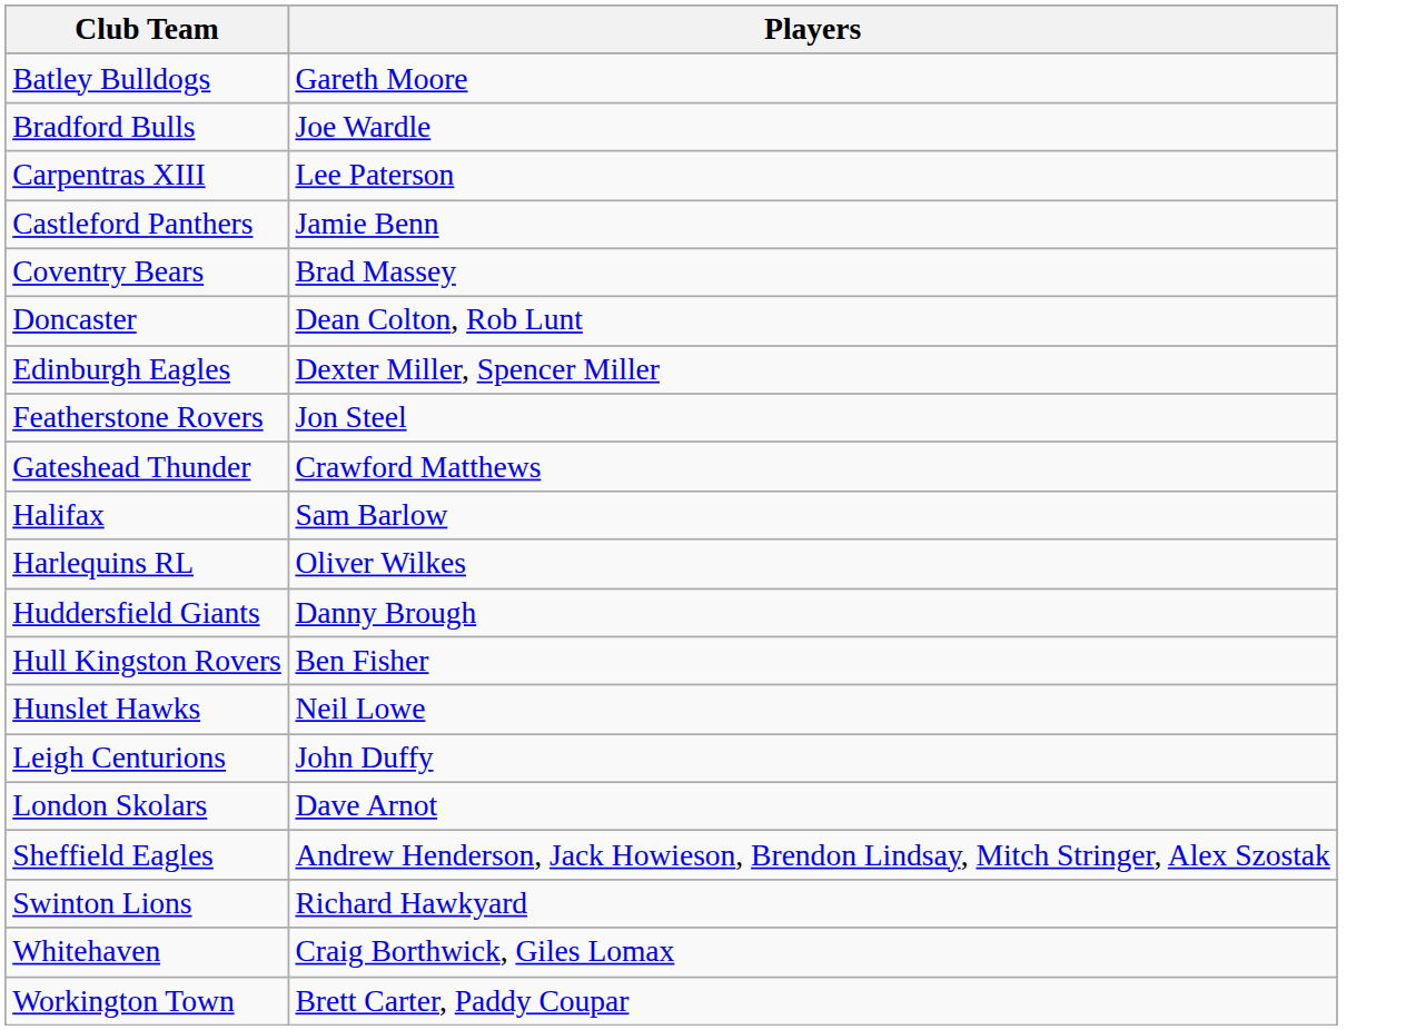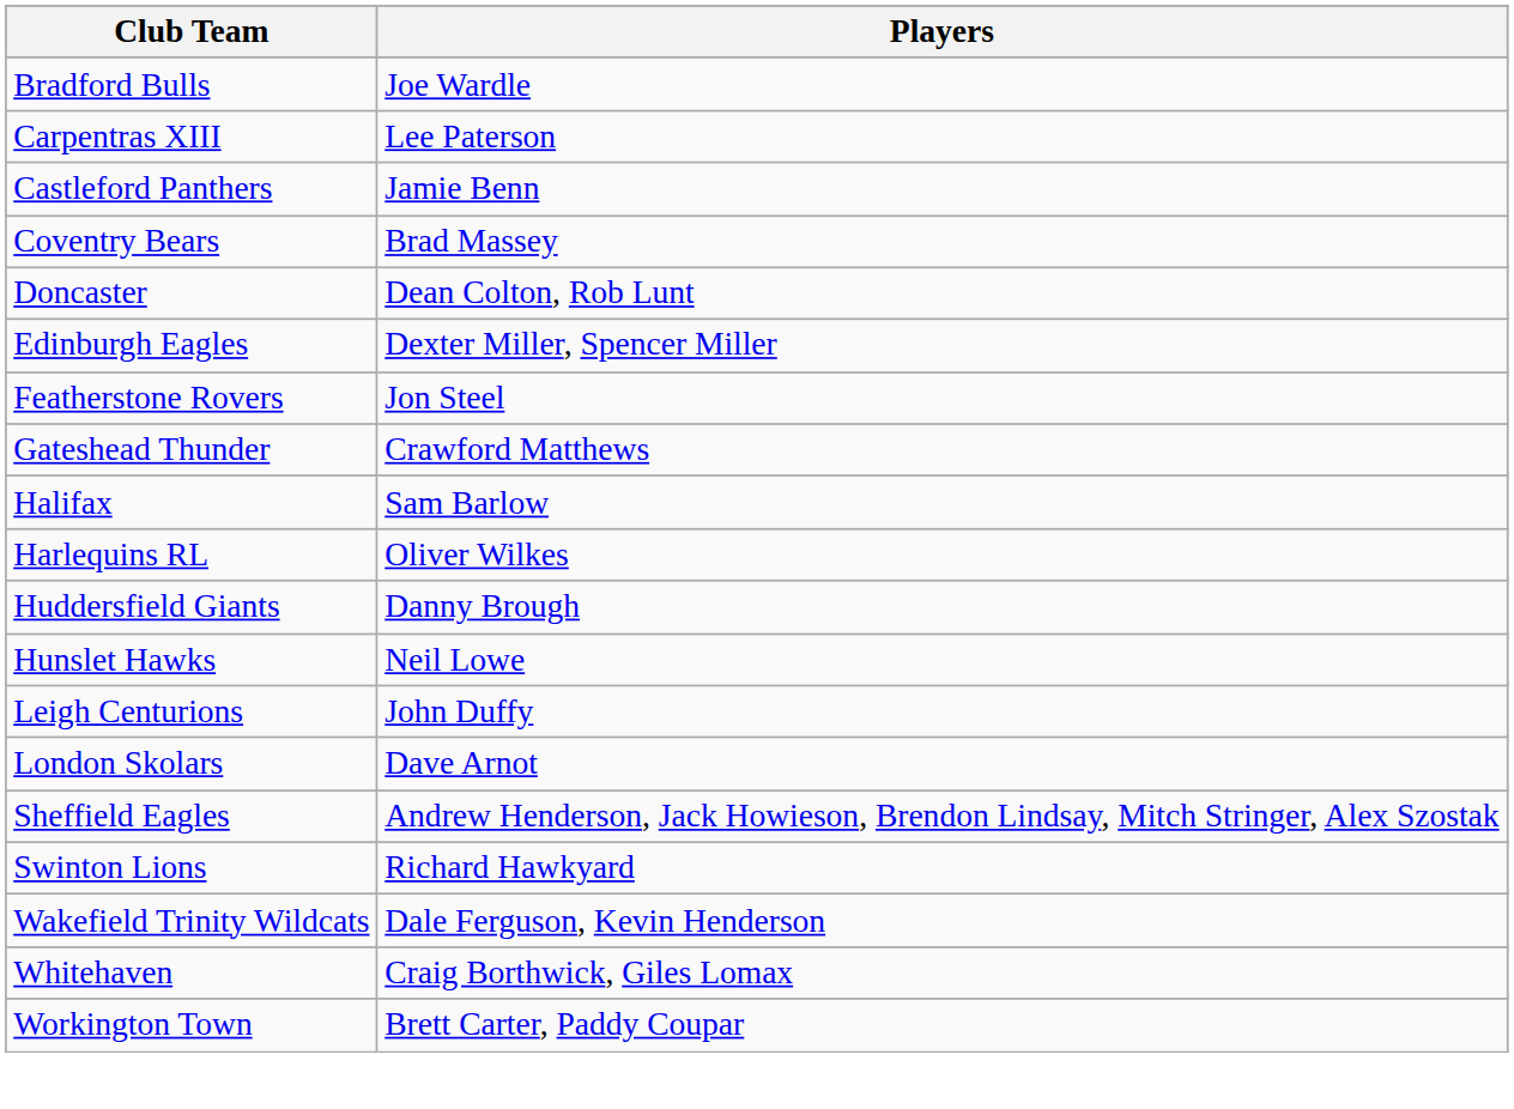 <table class="wikitable">
 <tr style="background:#bdb76b;">
 <th>Club Team</th>
 <th>Players</th>
-</tr>
-<tr>
-<td> <a href='#'>Batley Bulldogs</a></td>
-<td><a href='#'>Gareth Moore</a></td>
 </tr>
 <tr>
 <td> <a href='#'>Bradford Bulls</a></td>
 <td><a href='#'>Joe Wardle</a></td>
 </tr>
 <tr>
 <td> <a href='#'>Carpentras XIII</a></td>
 <td><a href='#'>Lee Paterson</a></td>
 </tr>
 <tr>
 <td> <a href='#'>Castleford Panthers</a></td>
 <td><a href='#'>Jamie Benn</a></td>
 </tr>
 <tr>
 <td> <a href='#'>Coventry Bears</a></td>
 <td><a href='#'>Brad Massey</a></td>
 </tr>
 <tr>
 <td> <a href='#'>Doncaster</a></td>
 <td><a href='#'>Dean Colton</a>, <a href='#'>Rob Lunt</a></td>
 </tr>
 <tr>
 <td> <a href='#'>Edinburgh Eagles</a></td>
 <td><a href='#'>Dexter Miller</a>, <a href='#'>Spencer Miller</a></td>
 </tr>
 <tr>
 <td> <a href='#'>Featherstone Rovers</a></td>
 <td><a href='#'>Jon Steel</a></td>
 </tr>
 <tr>
 <td> <a href='#'>Gateshead Thunder</a></td>
 <td><a href='#'>Crawford Matthews</a></td>
 </tr>
 <tr>
 <td> <a href='#'>Halifax</a></td>
 <td><a href='#'>Sam Barlow</a></td>
 </tr>
 <tr>
 <td> <a href='#'>Harlequins RL</a></td>
 <td><a href='#'>Oliver Wilkes</a></td>
 </tr>
 <tr>
 <td> <a href='#'>Huddersfield Giants</a></td>
 <td><a href='#'>Danny Brough</a></td>
 </tr>
 <tr>
-<td> <a href='#'>Hull Kingston Rovers</a></td>
-<td><a href='#'>Ben Fisher</a></td>
-</tr>
-<tr>
 <td> <a href='#'>Hunslet Hawks</a></td>
 <td><a href='#'>Neil Lowe</a></td>
 </tr>
 <tr>
 <td> <a href='#'>Leigh Centurions</a></td>
 <td><a href='#'>John Duffy</a></td>
 </tr>
 <tr>
 <td> <a href='#'>London Skolars</a></td>
 <td><a href='#'>Dave Arnot</a></td>
 </tr>
 <tr>
 <td> <a href='#'>Sheffield Eagles</a></td>
 <td><a href='#'>Andrew Henderson</a>, <a href='#'>Jack Howieson</a>, <a href='#'>Brendon Lindsay</a>, <a href='#'>Mitch Stringer</a>, <a href='#'>Alex Szostak</a></td>
 </tr>
 <tr>
 <td> <a href='#'>Swinton Lions</a></td>
 <td><a href='#'>Richard Hawkyard</a></td>
 </tr>
 <tr>
+<td> <a href='#'>Wakefield Trinity Wildcats</a></td>
+<td><a href='#'>Dale Ferguson</a>, <a href='#'>Kevin Henderson</a></td>
+</tr>
+<tr>
 <td> <a href='#'>Whitehaven</a></td>
 <td><a href='#'>Craig Borthwick</a>, <a href='#'>Giles Lomax</a></td>
 </tr>
 <tr>
 <td> <a href='#'>Workington Town</a></td>
 <td><a href='#'>Brett Carter</a>, <a href='#'>Paddy Coupar</a></td>
 </tr>
 </table>
